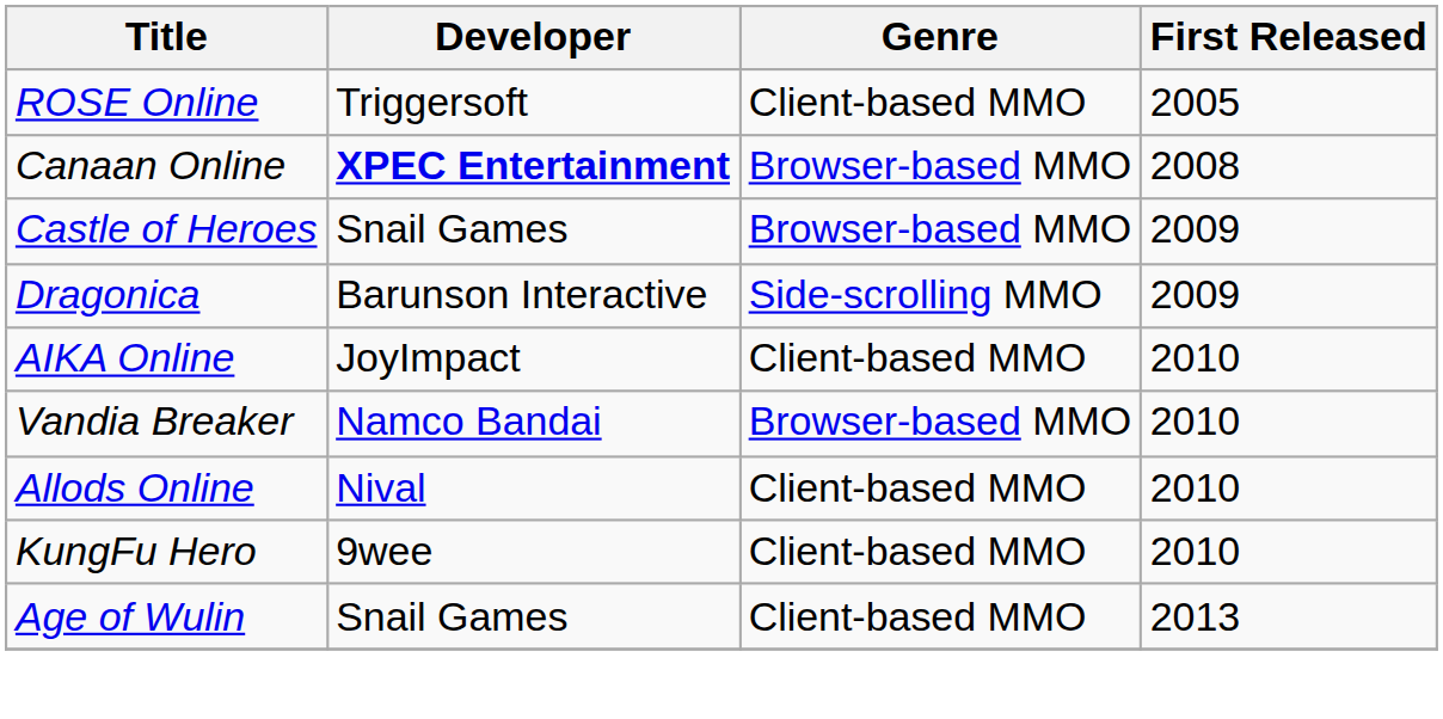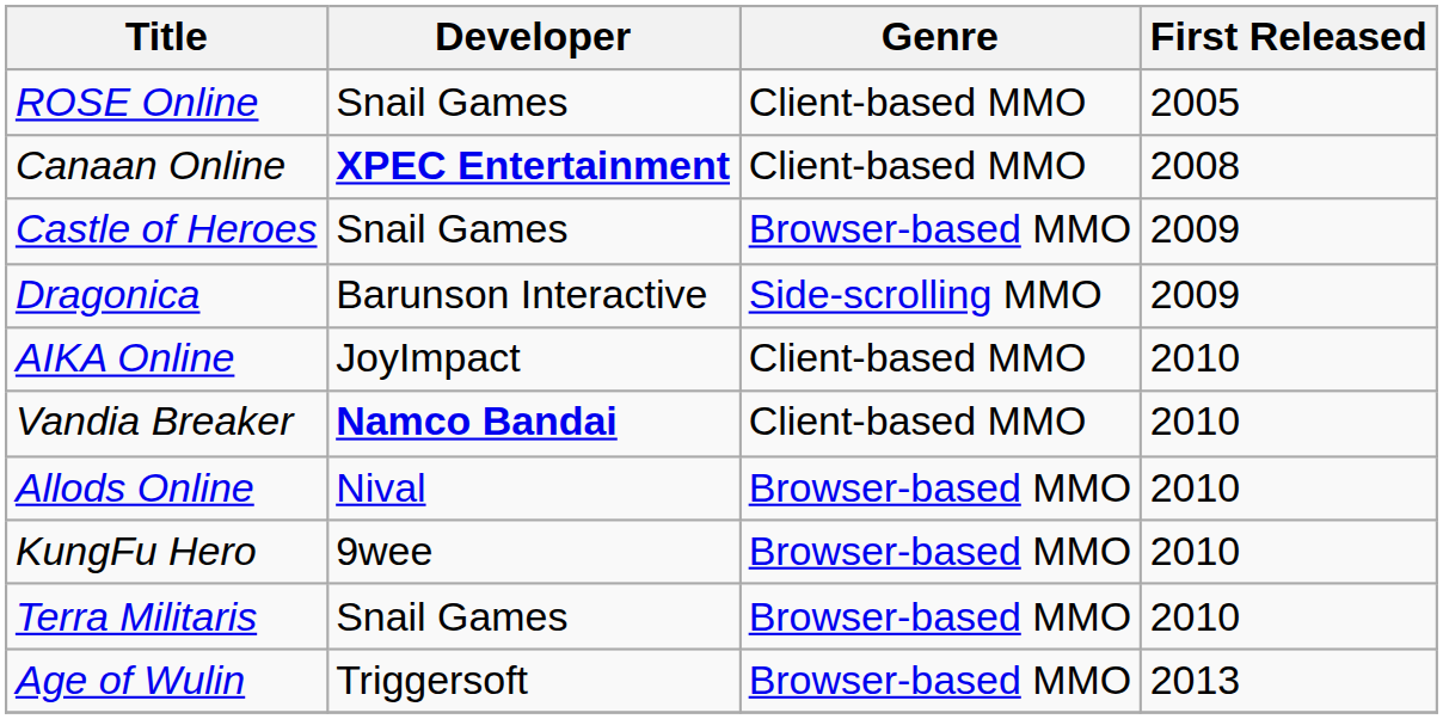 <table class="wikitable sortable">
 <tr>
 <th>Title</th>
 <th>Developer</th>
 <th>Genre</th>
 <th>First Released</th>
 </tr>
 <tr>
 <td><em><a href='#'>ROSE Online</a></em></td>
-<td>Triggersoft</td>
+<td>Snail Games</td>
 <td>Client-based MMO</td>
 <td>2005</td>
 </tr>
 <tr>
 <td><em>Canaan Online</em></td>
 <td><strong><a href='#'>XPEC Entertainment</a></strong></td>
-<td><a href='#'>Browser-based</a> MMO</td>
+<td>Client-based MMO</td>
 <td>2008</td>
 </tr>
 <tr>
 <td><em><a href='#'>Castle of Heroes</a></em></td>
 <td>Snail Games</td>
 <td><a href='#'>Browser-based</a> MMO</td>
 <td>2009</td>
 </tr>
 <tr>
 <td><em><a href='#'>Dragonica</a></em></td>
 <td>Barunson Interactive</td>
 <td><a href='#'>Side-scrolling</a> MMO</td>
 <td>2009</td>
 </tr>
 <tr>
 <td><em><a href='#'>AIKA Online</a></em></td>
 <td>JoyImpact</td>
 <td>Client-based MMO</td>
 <td>2010</td>
 </tr>
 <tr>
 <td><em>Vandia Breaker</em></td>
-<td><a href='#'>Namco Bandai</a></td>
-<td><a href='#'>Browser-based</a> MMO</td>
+<td><strong><a href='#'>Namco Bandai</a></strong></td>
+<td>Client-based MMO</td>
 <td>2010</td>
 </tr>
 <tr>
 <td><em><a href='#'>Allods Online</a></em></td>
 <td><a href='#'>Nival</a></td>
-<td>Client-based MMO</td>
+<td><a href='#'>Browser-based</a> MMO</td>
 <td>2010</td>
 </tr>
 <tr>
 <td><em>KungFu Hero</em></td>
 <td>9wee</td>
-<td>Client-based MMO</td>
+<td><a href='#'>Browser-based</a> MMO</td>
+<td>2010</td>
+</tr>
+<tr>
+<td><em><a href='#'>Terra Militaris</a></em></td>
+<td>Snail Games</td>
+<td><a href='#'>Browser-based</a> MMO</td>
 <td>2010</td>
 </tr>
 <tr>
 <td><em><a href='#'>Age of Wulin</a></em></td>
-<td>Snail Games</td>
-<td>Client-based MMO</td>
+<td>Triggersoft</td>
+<td><a href='#'>Browser-based</a> MMO</td>
 <td>2013</td>
 </tr>
 <tr>
 </tr>
 </table>
